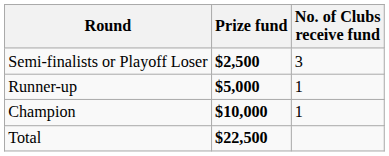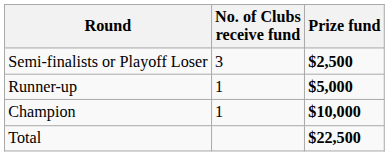 <table class="wikitable">
 <tr>
 <th>Round</th>
+<th>No. of Clubs<br>receive fund</th>
 <th>Prize fund</th>
-<th>No. of Clubs<br>receive fund</th>
 </tr>
 <tr>
 <td>Semi-finalists or Playoff Loser</td>
+<td>3</td>
 <td><strong>$2,500</strong></td>
-<td>3</td>
 </tr>
 <tr>
 <td>Runner-up</td>
+<td>1</td>
 <td><strong>$5,000</strong></td>
-<td>1</td>
 </tr>
 <tr>
 <td>Champion</td>
+<td>1</td>
 <td><strong>$10,000</strong></td>
-<td>1</td>
 </tr>
 <tr>
 <td>Total</td>
+<td></td>
 <td><strong>$22,500</strong></td>
-<td></td>
 </tr>
 </table>
